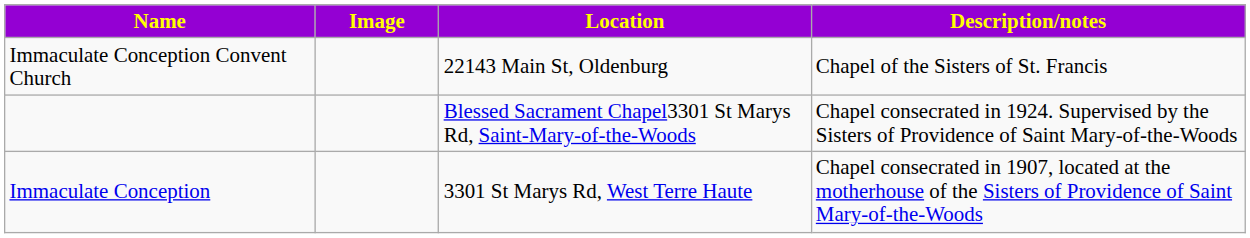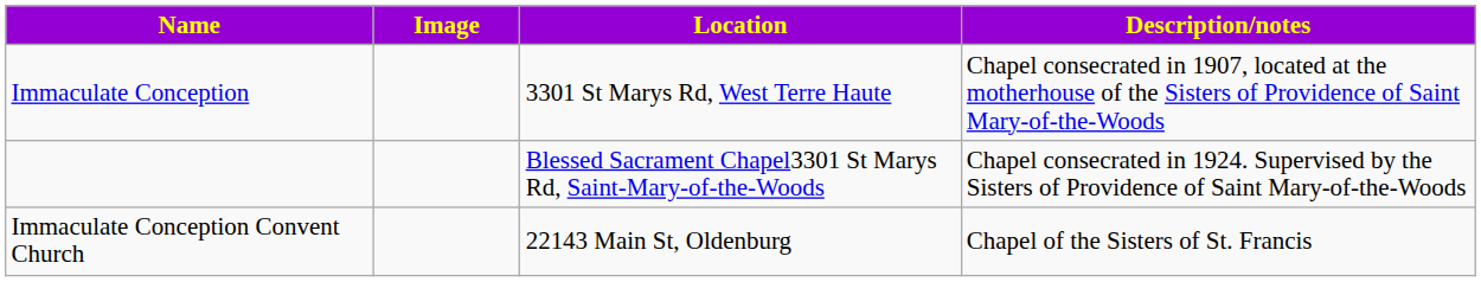 <table class="wikitable sortable" style="width:75%">
 <tr>
 <th style="background:darkviolet; color:yellow;" width="25%"><strong>Name</strong></th>
 <th style="background:darkviolet; color:yellow;" width="10%"><strong>Image</strong></th>
 <th style="background:darkviolet; color:yellow;" width="30%"><strong>Location</strong></th>
 <th style="background:darkviolet; color:yellow;" width="35%"><strong>Description/notes</strong></th>
 </tr>
 <tr>
-<td>Immaculate Conception Convent Church</td>
+<td><a href='#'>Immaculate Conception</a></td>
 <td></td>
-<td>22143 Main St, Oldenburg</td>
-<td>Chapel of the Sisters of St. Francis</td>
+<td>3301 St Marys Rd, <a href='#'>West Terre Haute</a></td>
+<td>Chapel consecrated in 1907, located at the <a href='#'>motherhouse</a> of the <a href='#'>Sisters of Providence of Saint Mary-of-the-Woods</a></td>
 </tr>
 <tr>
 <td></td>
 <td></td>
 <td><a href='#'>Blessed Sacrament Chapel</a>3301 St Marys Rd, <a href='#'>Saint-Mary-of-the-Woods</a></td>
 <td>Chapel consecrated in 1924. Supervised by the Sisters of Providence of Saint Mary-of-the-Woods</td>
 </tr>
 <tr>
-<td><a href='#'>Immaculate Conception</a></td>
+<td>Immaculate Conception Convent Church</td>
 <td></td>
-<td>3301 St Marys Rd, <a href='#'>West Terre Haute</a></td>
-<td>Chapel consecrated in 1907, located at the <a href='#'>motherhouse</a> of the <a href='#'>Sisters of Providence of Saint Mary-of-the-Woods</a></td>
+<td>22143 Main St, Oldenburg</td>
+<td>Chapel of the Sisters of St. Francis</td>
 </tr>
 </table>
